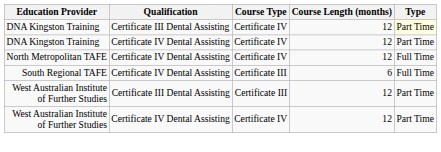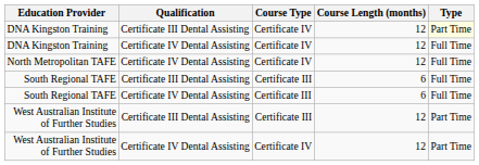 <table class="wikitable sortable mw-collapsible plainrowheaders" style="text-align: right; text-align: right">
 <tr>
 <th scope="col" data-sort-type="number">Education Provider</th>
 <th scope="col">Qualification</th>
 <th scope="col">Course Type</th>
 <th scope="col">Course Length (months)</th>
 <th>Type</th>
 </tr>
 <tr>
 <td align="left">DNA Kingston Training</td>
 <td align="left">Certificate III Dental Assisting</td>
 <td>Certificate IV</td>
 <td align="centre">12</td>
 <td style="background: lightyellow;">Part Time</td>
 </tr>
 <tr>
 <td align="left">DNA Kingston Training</td>
 <td align="left">Certificate IV Dental Assisting</td>
 <td align="left">Certificate IV</td>
 <td align="centre">12</td>
-<td>Part Time</td>
+<td>Full Time</td>
 </tr>
 <tr>
 <td align="left">North Metropolitan TAFE</td>
 <td align="left">Certificate IV Dental Assisting</td>
 <td align="left">Certificate IV</td>
 <td align="centre">12</td>
+<td>Full Time</td>
+</tr>
+<tr>
+<td>South Regional TAFE</td>
+<td>Certificate III Dental Assisting</td>
+<td>Certificate III</td>
+<td>6</td>
 <td>Full Time</td>
 </tr>
 <tr>
 <td>South Regional TAFE</td>
 <td>Certificate IV Dental Assisting</td>
 <td align="left">Certificate III</td>
 <td>6</td>
 <td>Full Time</td>
 </tr>
 <tr>
 <td>West Australian Institute<br>of Further Studies</td>
 <td>Certificate III Dental Assisting</td>
 <td>Certificate III</td>
 <td>12</td>
 <td>Part Time</td>
 </tr>
 <tr>
 <td>West Australian Institute<br>of Further Studies</td>
 <td>Certificate IV Dental Assisting</td>
 <td>Certificate IV</td>
 <td>12</td>
 <td>Part Time</td>
 </tr>
 </table>
